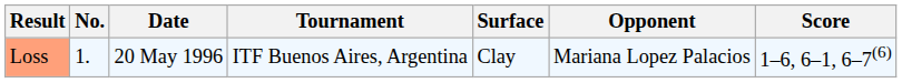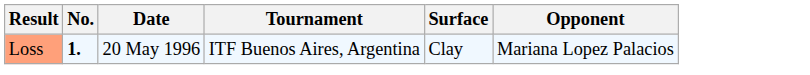 <table class="sortable wikitable" style=font-size:97%>
 <tr>
 <th>Result</th>
 <th>No.</th>
 <th>Date</th>
 <th>Tournament</th>
 <th>Surface</th>
 <th>Opponent</th>
-<th>Score</th>
 </tr>
 <tr style="background:#f0f8ff;">
 <td style="background:#ffa07a;">Loss</td>
-<td>1.</td>
+<td><strong>1.</strong></td>
 <td>20 May 1996</td>
 <td>ITF Buenos Aires, Argentina</td>
 <td>Clay</td>
 <td> Mariana Lopez Palacios</td>
-<td>1–6, 6–1, 6–7<sup>(6)</sup></td>
 </tr>
 </table>
